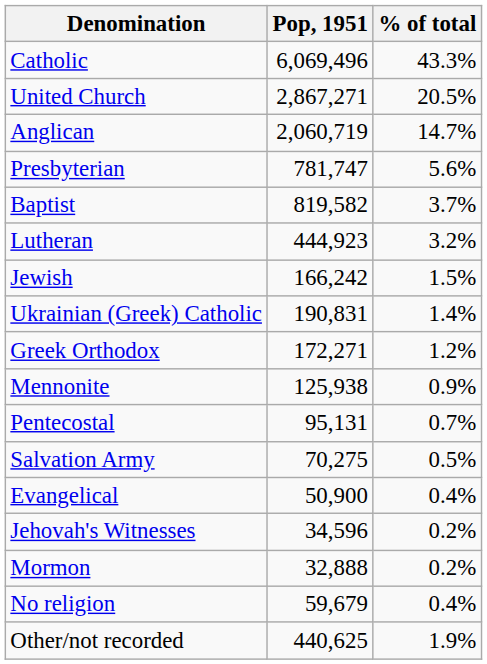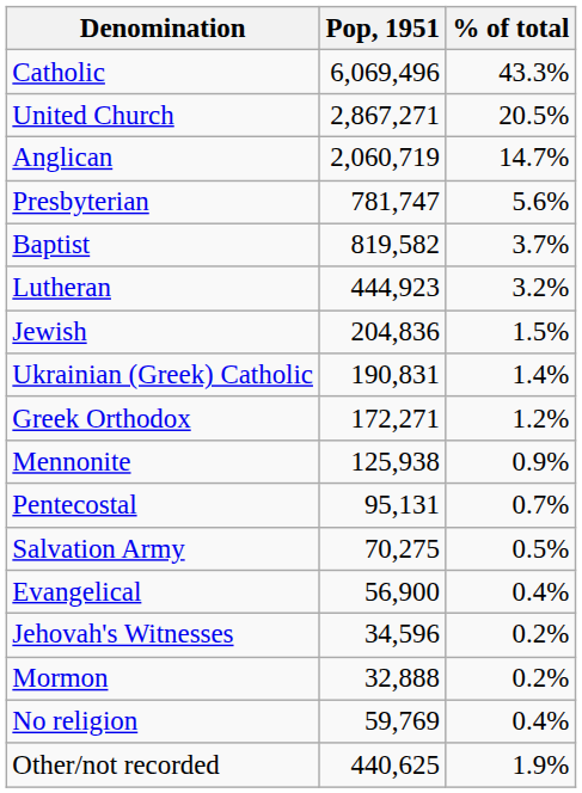 <table class="wikitable" style="float:right; margin-left:1em;">
 <tr>
 <th>Denomination</th>
 <th>Pop, 1951</th>
 <th>% of total</th>
 </tr>
 <tr>
 <td><a href='#'>Catholic</a></td>
 <td align="right">6,069,496</td>
 <td align="right">43.3%</td>
 </tr>
 <tr>
 <td><a href='#'>United Church</a></td>
 <td align="right">2,867,271</td>
 <td align="right">20.5%</td>
 </tr>
 <tr>
 <td><a href='#'>Anglican</a></td>
 <td align="right">2,060,719</td>
 <td align="right">14.7%</td>
 </tr>
 <tr>
 <td><a href='#'>Presbyterian</a></td>
 <td align="right">781,747</td>
 <td align="right">5.6%</td>
 </tr>
 <tr>
 <td><a href='#'>Baptist</a></td>
 <td align="right">819,582</td>
 <td align="right">3.7%</td>
 </tr>
 <tr>
 <td><a href='#'>Lutheran</a></td>
 <td align="right">444,923</td>
 <td align="right">3.2%</td>
 </tr>
 <tr>
 <td><a href='#'>Jewish</a></td>
-<td align="right">166,242</td>
+<td align="right">204,836</td>
 <td align="right">1.5%</td>
 </tr>
 <tr>
 <td><a href='#'>Ukrainian (Greek) Catholic</a></td>
 <td align="right">190,831</td>
 <td align="right">1.4%</td>
 </tr>
 <tr>
 <td><a href='#'>Greek Orthodox</a></td>
 <td align="right">172,271</td>
 <td align="right">1.2%</td>
 </tr>
 <tr>
 <td><a href='#'>Mennonite</a></td>
 <td align="right">125,938</td>
 <td align="right">0.9%</td>
 </tr>
 <tr>
 <td><a href='#'>Pentecostal</a></td>
 <td align="right">95,131</td>
 <td align="right">0.7%</td>
 </tr>
 <tr>
 <td><a href='#'>Salvation Army</a></td>
 <td align="right">70,275</td>
 <td align="right">0.5%</td>
 </tr>
 <tr>
 <td><a href='#'>Evangelical</a></td>
-<td align="right">50,900</td>
+<td align="right">56,900</td>
 <td align="right">0.4%</td>
 </tr>
 <tr>
 <td><a href='#'>Jehovah's Witnesses</a></td>
 <td align="right">34,596</td>
 <td align="right">0.2%</td>
 </tr>
 <tr>
 <td><a href='#'>Mormon</a></td>
 <td align="right">32,888</td>
 <td align="right">0.2%</td>
 </tr>
 <tr>
 <td><a href='#'>No religion</a></td>
-<td align="right">59,679</td>
+<td align="right">59,769</td>
 <td align="right">0.4%</td>
 </tr>
 <tr>
 <td>Other/not recorded</td>
 <td align="right">440,625</td>
 <td align="right">1.9%</td>
 </tr>
 </table>
